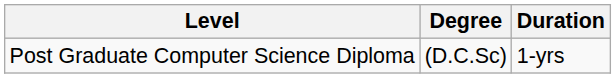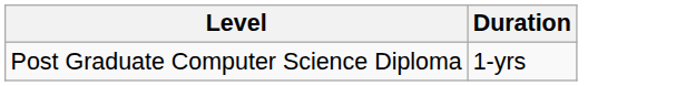 <table class="wikitable">
 <tr>
 <th>Level</th>
-<th>Degree</th>
 <th>Duration</th>
 </tr>
 <tr>
 <td>Post Graduate Computer Science Diploma</td>
-<td>(D.C.Sc)</td>
 <td>1-yrs</td>
 </tr>
 </table>
